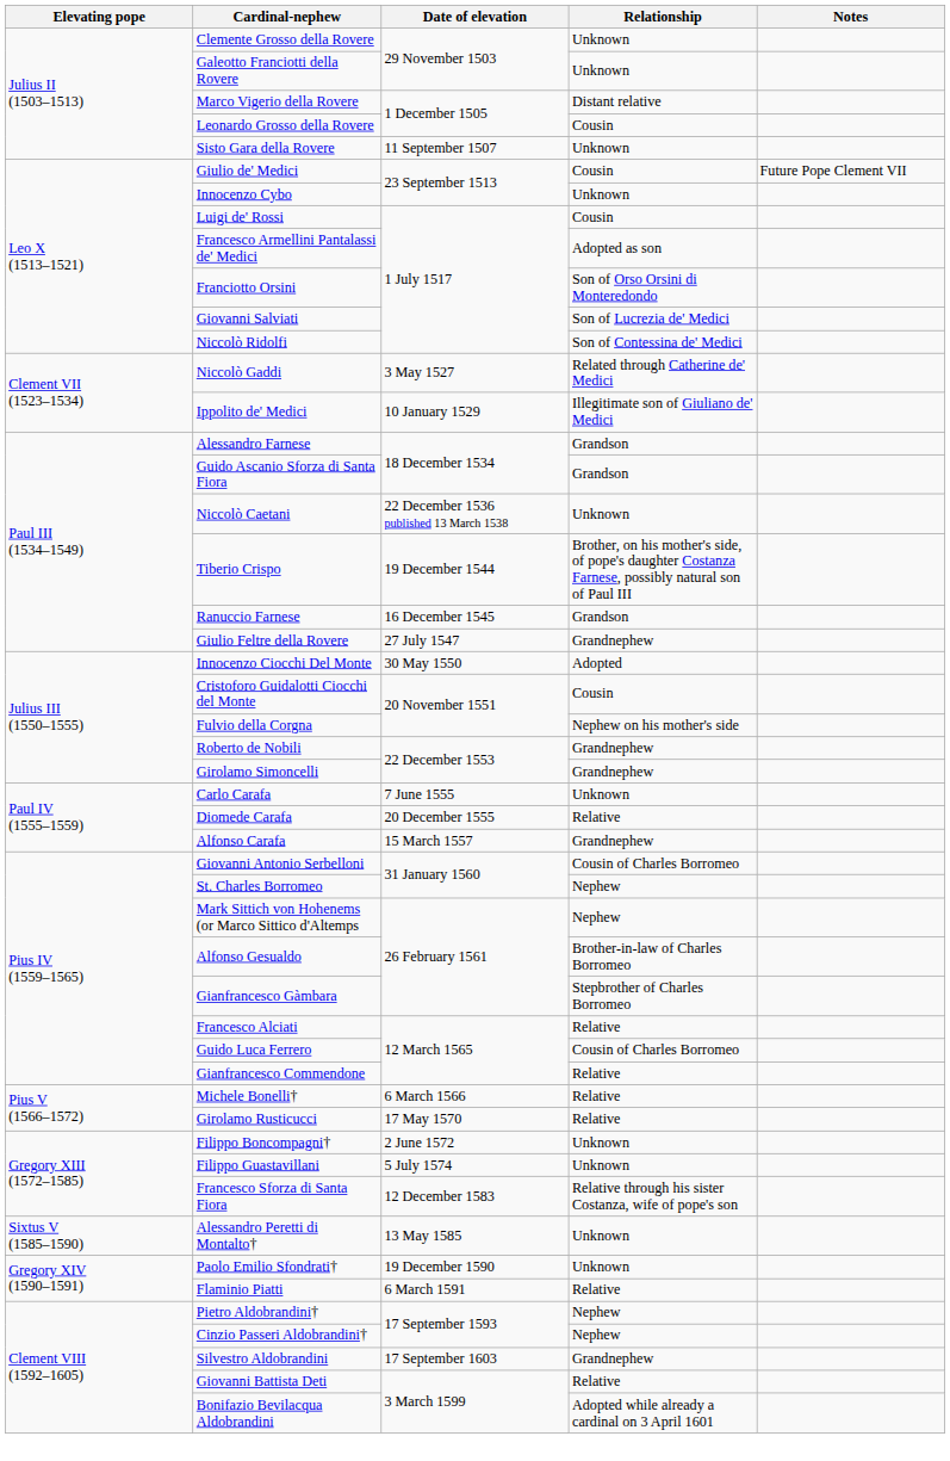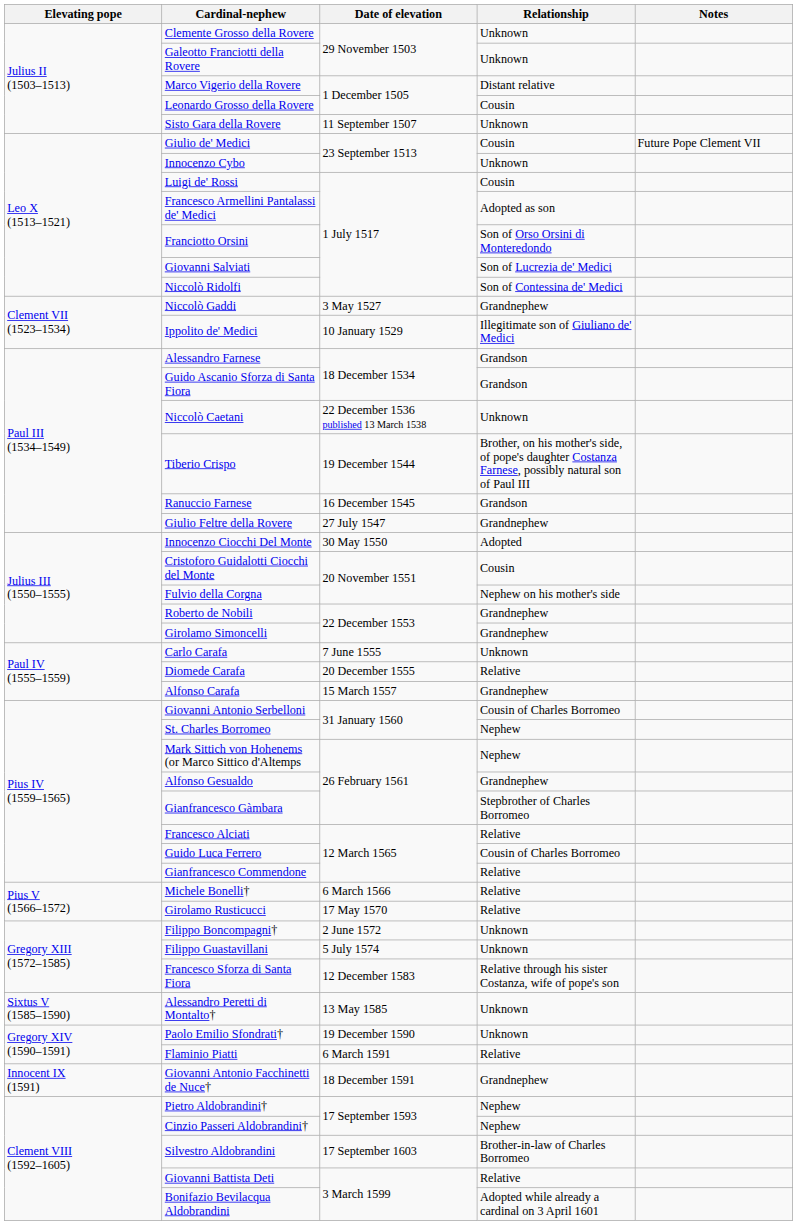 <table class=wikitable>
 <tr>
 <th width="200">Elevating pope</th>
 <th width="200">Cardinal-nephew</th>
 <th width="200">Date of elevation</th>
 <th width="200">Relationship</th>
 <th width="200">Notes</th>
 </tr>
 <tr>
 <td rowspan=5><a href='#'>Julius II</a><br>(1503–1513)</td>
 <td><a href='#'>Clemente Grosso della Rovere</a></td>
 <td rowspan=2>29 November 1503</td>
 <td>Unknown</td>
 <td></td>
 </tr>
 <tr>
 <td><a href='#'>Galeotto Franciotti della Rovere</a></td>
 <td>Unknown</td>
 <td></td>
 </tr>
 <tr>
 <td><a href='#'>Marco Vigerio della Rovere</a></td>
 <td rowspan=2>1 December 1505</td>
 <td>Distant relative</td>
 <td></td>
 </tr>
 <tr>
 <td><a href='#'>Leonardo Grosso della Rovere</a></td>
 <td>Cousin</td>
 <td></td>
 </tr>
 <tr>
 <td><a href='#'>Sisto Gara della Rovere</a></td>
 <td>11 September 1507</td>
 <td>Unknown</td>
 <td></td>
 </tr>
 <tr>
 <td rowspan=7><a href='#'>Leo X</a><br>(1513–1521)</td>
 <td><a href='#'>Giulio de' Medici</a></td>
 <td rowspan=2>23 September 1513</td>
 <td>Cousin</td>
 <td>Future Pope Clement VII</td>
 </tr>
 <tr>
 <td><a href='#'>Innocenzo Cybo</a></td>
 <td>Unknown</td>
 <td></td>
 </tr>
 <tr>
 <td><a href='#'>Luigi de' Rossi</a></td>
 <td rowspan=5>1 July 1517</td>
 <td>Cousin</td>
 <td></td>
 </tr>
 <tr>
 <td><a href='#'>Francesco Armellini Pantalassi de' Medici</a></td>
 <td>Adopted as son</td>
 <td></td>
 </tr>
 <tr>
 <td><a href='#'>Franciotto Orsini</a></td>
 <td>Son of <a href='#'>Orso Orsini di Monteredondo</a></td>
 <td></td>
 </tr>
 <tr>
 <td><a href='#'>Giovanni Salviati</a></td>
 <td>Son of <a href='#'>Lucrezia de' Medici</a></td>
 <td></td>
 </tr>
 <tr>
 <td><a href='#'>Niccolò Ridolfi</a></td>
 <td>Son of <a href='#'>Contessina de' Medici</a></td>
 <td></td>
 </tr>
 <tr>
 <td rowspan=2><a href='#'>Clement VII</a><br>(1523–1534)</td>
 <td><a href='#'>Niccolò Gaddi</a></td>
 <td>3 May 1527</td>
-<td>Related through <a href='#'>Catherine de' Medici</a></td>
+<td>Grandnephew</td>
 <td></td>
 </tr>
 <tr>
 <td><a href='#'>Ippolito de' Medici</a></td>
 <td>10 January 1529</td>
 <td>Illegitimate son of <a href='#'>Giuliano de' Medici</a></td>
 <td></td>
 </tr>
 <tr>
 <td rowspan=6><a href='#'>Paul III</a><br>(1534–1549)</td>
 <td><a href='#'>Alessandro Farnese</a></td>
 <td rowspan=2>18 December 1534</td>
 <td>Grandson</td>
 <td></td>
 </tr>
 <tr>
 <td><a href='#'>Guido Ascanio Sforza di Santa Fiora</a></td>
 <td>Grandson</td>
 <td></td>
 </tr>
 <tr>
 <td><a href='#'>Niccolò Caetani</a></td>
 <td>22 December 1536<br><small><a href='#'>published</a> 13 March 1538</small></td>
 <td>Unknown</td>
 <td></td>
 </tr>
 <tr>
 <td><a href='#'>Tiberio Crispo</a></td>
 <td>19 December 1544</td>
 <td>Brother, on his mother's side, of pope's daughter <a href='#'>Costanza Farnese</a>, possibly natural son of Paul III</td>
 <td></td>
 </tr>
 <tr>
 <td><a href='#'>Ranuccio Farnese</a></td>
 <td>16 December 1545</td>
 <td>Grandson</td>
 <td></td>
 </tr>
 <tr>
 <td><a href='#'>Giulio Feltre della Rovere</a></td>
 <td>27 July 1547</td>
 <td>Grandnephew</td>
 <td></td>
 </tr>
 <tr>
 <td rowspan=5><a href='#'>Julius III</a><br>(1550–1555)</td>
 <td><a href='#'>Innocenzo Ciocchi Del Monte</a></td>
 <td>30 May 1550</td>
 <td>Adopted</td>
 <td></td>
 </tr>
 <tr>
 <td><a href='#'>Cristoforo Guidalotti Ciocchi del Monte</a></td>
 <td rowspan=2>20 November 1551</td>
 <td>Cousin</td>
 <td></td>
 </tr>
 <tr>
 <td><a href='#'>Fulvio della Corgna</a></td>
 <td>Nephew on his mother's side</td>
 <td></td>
 </tr>
 <tr>
 <td><a href='#'>Roberto de Nobili</a></td>
 <td rowspan=2>22 December 1553</td>
 <td>Grandnephew</td>
 <td></td>
 </tr>
 <tr>
 <td><a href='#'>Girolamo Simoncelli</a></td>
 <td>Grandnephew</td>
 <td></td>
 </tr>
 <tr>
 <td rowspan=3><a href='#'>Paul IV</a><br>(1555–1559)</td>
 <td><a href='#'>Carlo Carafa</a></td>
 <td>7 June 1555</td>
 <td>Unknown</td>
 <td></td>
 </tr>
 <tr>
 <td><a href='#'>Diomede Carafa</a></td>
 <td>20 December 1555</td>
 <td>Relative</td>
 <td></td>
 </tr>
 <tr>
 <td><a href='#'>Alfonso Carafa</a></td>
 <td>15 March 1557</td>
 <td>Grandnephew</td>
 <td></td>
 </tr>
 <tr>
 <td rowspan=8><a href='#'>Pius IV</a><br>(1559–1565)</td>
 <td><a href='#'>Giovanni Antonio Serbelloni</a></td>
 <td rowspan=2>31 January 1560</td>
 <td>Cousin of Charles Borromeo</td>
 <td></td>
 </tr>
 <tr>
 <td><a href='#'>St. Charles Borromeo</a></td>
 <td>Nephew</td>
 <td></td>
 </tr>
 <tr>
 <td><a href='#'>Mark Sittich von Hohenems</a> (or Marco Sittico d'Altemps</td>
 <td rowspan=3>26 February 1561</td>
 <td>Nephew</td>
 <td></td>
 </tr>
 <tr>
 <td><a href='#'>Alfonso Gesualdo</a></td>
-<td>Brother-in-law of Charles Borromeo</td>
+<td>Grandnephew</td>
 <td></td>
 </tr>
 <tr>
 <td><a href='#'>Gianfrancesco Gàmbara</a></td>
 <td>Stepbrother of Charles Borromeo</td>
 <td></td>
 </tr>
 <tr>
 <td><a href='#'>Francesco Alciati</a></td>
 <td rowspan=3>12 March 1565</td>
 <td>Relative</td>
 <td></td>
 </tr>
 <tr>
 <td><a href='#'>Guido Luca Ferrero</a></td>
 <td>Cousin of Charles Borromeo</td>
 <td></td>
 </tr>
 <tr>
 <td><a href='#'>Gianfrancesco Commendone</a></td>
 <td>Relative</td>
 <td></td>
 </tr>
 <tr>
 <td rowspan=2><a href='#'>Pius V</a><br>(1566–1572)</td>
 <td><a href='#'>Michele Bonelli</a>†</td>
 <td>6 March 1566</td>
 <td>Relative</td>
 <td></td>
 </tr>
 <tr>
 <td><a href='#'>Girolamo Rusticucci</a></td>
 <td>17 May 1570</td>
 <td>Relative</td>
 <td></td>
 </tr>
 <tr>
 <td rowspan=3><a href='#'>Gregory XIII</a><br>(1572–1585)</td>
 <td><a href='#'>Filippo Boncompagni</a>†</td>
 <td>2 June 1572</td>
 <td>Unknown</td>
 <td></td>
 </tr>
 <tr>
 <td><a href='#'>Filippo Guastavillani</a></td>
 <td>5 July 1574</td>
 <td>Unknown</td>
 <td></td>
 </tr>
 <tr>
 <td><a href='#'>Francesco Sforza di Santa Fiora</a></td>
 <td>12 December 1583</td>
 <td>Relative through his sister Costanza, wife of pope's son</td>
 <td></td>
 </tr>
 <tr>
 <td><a href='#'>Sixtus V</a><br>(1585–1590)</td>
 <td><a href='#'>Alessandro Peretti di Montalto</a>†</td>
 <td>13 May 1585</td>
 <td>Unknown</td>
 <td></td>
 </tr>
 <tr>
 <td rowspan=2><a href='#'>Gregory XIV</a><br>(1590–1591)</td>
 <td><a href='#'>Paolo Emilio Sfondrati</a>†</td>
 <td>19 December 1590</td>
 <td>Unknown</td>
 <td></td>
 </tr>
 <tr>
 <td><a href='#'>Flaminio Piatti</a></td>
 <td>6 March 1591</td>
 <td>Relative</td>
 <td></td>
 </tr>
 <tr>
+<td><a href='#'>Innocent IX</a><br>(1591)</td>
+<td><a href='#'>Giovanni Antonio Facchinetti de Nuce</a>†</td>
+<td>18 December 1591</td>
+<td>Grandnephew</td>
+<td></td>
+</tr>
+<tr>
 <td rowspan=5><a href='#'>Clement VIII</a><br>(1592–1605)</td>
 <td><a href='#'>Pietro Aldobrandini</a>†</td>
 <td rowspan=2>17 September 1593</td>
 <td>Nephew</td>
 <td></td>
 </tr>
 <tr>
 <td><a href='#'>Cinzio Passeri Aldobrandini</a>†</td>
 <td>Nephew</td>
 <td></td>
 </tr>
 <tr>
 <td><a href='#'>Silvestro Aldobrandini</a></td>
 <td>17 September 1603</td>
-<td>Grandnephew</td>
+<td>Brother-in-law of Charles Borromeo</td>
 <td></td>
 </tr>
 <tr>
 <td><a href='#'>Giovanni Battista Deti</a></td>
 <td rowspan=2>3 March 1599</td>
 <td>Relative</td>
 <td></td>
 </tr>
 <tr>
 <td><a href='#'>Bonifazio Bevilacqua Aldobrandini</a></td>
 <td>Adopted while already a cardinal on 3 April 1601</td>
 <td></td>
 </tr>
 </table>
